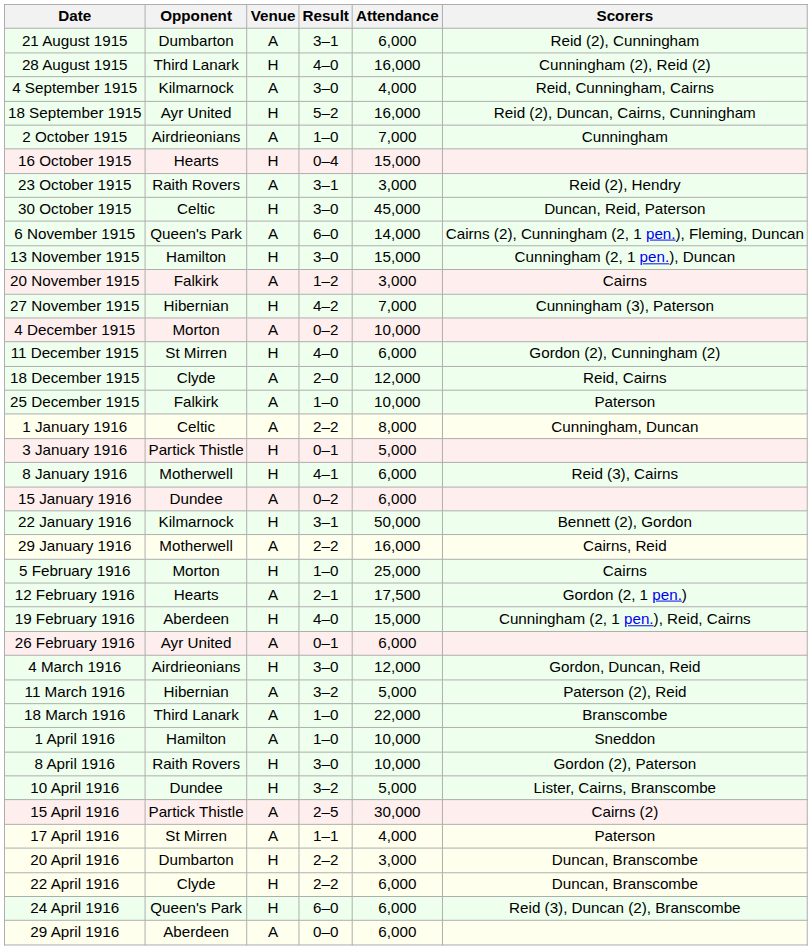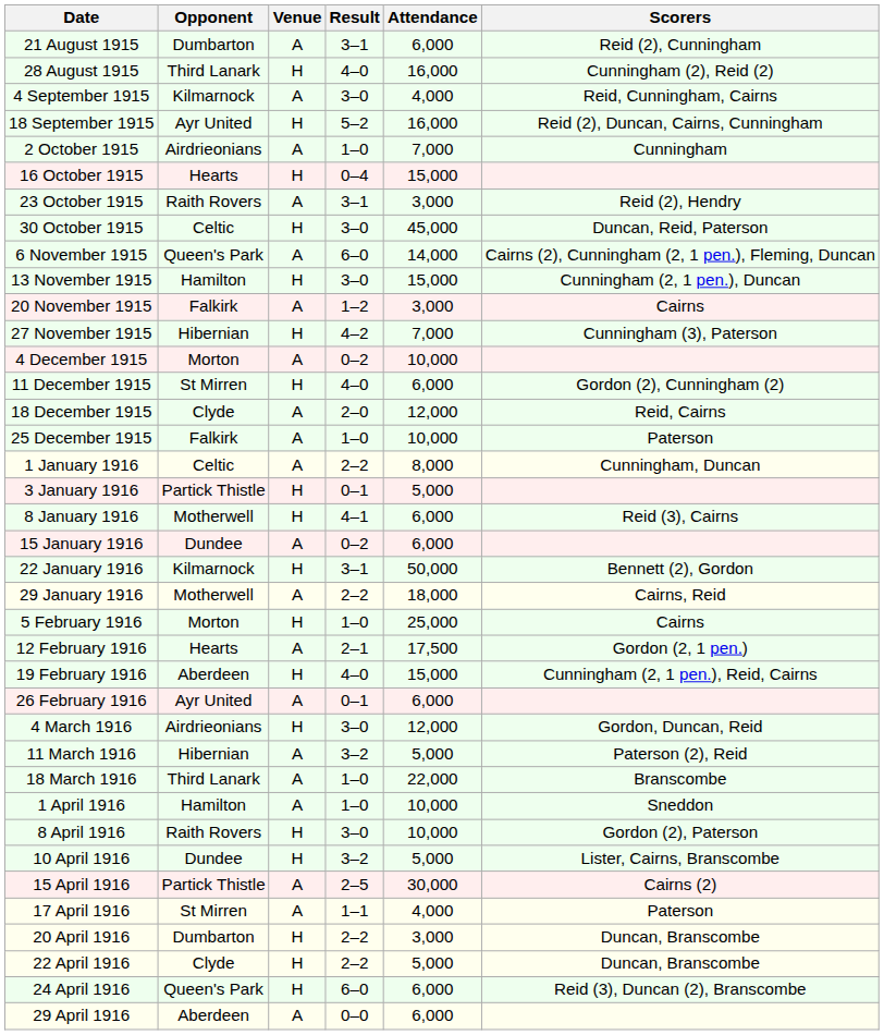 <table class="wikitable sortable" style="font-size:100%; text-align:center">
 <tr>
 <th>Date</th>
 <th>Opponent</th>
 <th>Venue</th>
 <th>Result</th>
 <th>Attendance</th>
 <th>Scorers</th>
 </tr>
 <tr bgcolor = "#EEFFEE">
 <td>21 August 1915</td>
 <td>Dumbarton</td>
 <td>A</td>
 <td>3–1</td>
 <td>6,000</td>
 <td>Reid (2), Cunningham</td>
 </tr>
 <tr bgcolor = "#EEFFEE">
 <td>28 August 1915</td>
 <td>Third Lanark</td>
 <td>H</td>
 <td>4–0</td>
 <td>16,000</td>
 <td>Cunningham (2), Reid (2)</td>
 </tr>
 <tr bgcolor = "#EEFFEE">
 <td>4 September 1915</td>
 <td>Kilmarnock</td>
 <td>A</td>
 <td>3–0</td>
 <td>4,000</td>
 <td>Reid, Cunningham, Cairns</td>
 </tr>
 <tr bgcolor = "#EEFFEE">
 <td>18 September 1915</td>
 <td>Ayr United</td>
 <td>H</td>
 <td>5–2</td>
 <td>16,000</td>
 <td>Reid (2), Duncan, Cairns, Cunningham</td>
 </tr>
 <tr bgcolor = "#EEFFEE">
 <td>2 October 1915</td>
 <td>Airdrieonians</td>
 <td>A</td>
 <td>1–0</td>
 <td>7,000</td>
 <td>Cunningham</td>
 </tr>
 <tr bgcolor = "#FFEEEE">
 <td>16 October 1915</td>
 <td>Hearts</td>
 <td>H</td>
 <td>0–4</td>
 <td>15,000</td>
 <td></td>
 </tr>
 <tr bgcolor = "#EEFFEE">
 <td>23 October 1915</td>
 <td>Raith Rovers</td>
 <td>A</td>
 <td>3–1</td>
 <td>3,000</td>
 <td>Reid (2), Hendry</td>
 </tr>
 <tr bgcolor = "#EEFFEE">
 <td>30 October 1915</td>
 <td>Celtic</td>
 <td>H</td>
 <td>3–0</td>
 <td>45,000</td>
 <td>Duncan, Reid, Paterson</td>
 </tr>
 <tr bgcolor = "#EEFFEE">
 <td>6 November 1915</td>
 <td>Queen's Park</td>
 <td>A</td>
 <td>6–0</td>
 <td>14,000</td>
 <td>Cairns (2), Cunningham (2, 1 <a href='#'>pen.</a>), Fleming, Duncan</td>
 </tr>
 <tr bgcolor = "#EEFFEE">
 <td>13 November 1915</td>
 <td>Hamilton</td>
 <td>H</td>
 <td>3–0</td>
 <td>15,000</td>
 <td>Cunningham (2, 1 <a href='#'>pen.</a>), Duncan</td>
 </tr>
 <tr bgcolor = "#FFEEEE">
 <td>20 November 1915</td>
 <td>Falkirk</td>
 <td>A</td>
 <td>1–2</td>
 <td>3,000</td>
 <td>Cairns</td>
 </tr>
 <tr bgcolor = "#EEFFEE">
 <td>27 November 1915</td>
 <td>Hibernian</td>
 <td>H</td>
 <td>4–2</td>
 <td>7,000</td>
 <td>Cunningham (3), Paterson</td>
 </tr>
 <tr bgcolor = "#FFEEEE">
 <td>4 December 1915</td>
 <td>Morton</td>
 <td>A</td>
 <td>0–2</td>
 <td>10,000</td>
 <td></td>
 </tr>
 <tr bgcolor = "#EEFFEE">
 <td>11 December 1915</td>
 <td>St Mirren</td>
 <td>H</td>
 <td>4–0</td>
 <td>6,000</td>
 <td>Gordon (2), Cunningham (2)</td>
 </tr>
 <tr bgcolor = "#EEFFEE">
 <td>18 December 1915</td>
 <td>Clyde</td>
 <td>A</td>
 <td>2–0</td>
 <td>12,000</td>
 <td>Reid, Cairns</td>
 </tr>
 <tr bgcolor = "#EEFFEE">
 <td>25 December 1915</td>
 <td>Falkirk</td>
 <td>A</td>
 <td>1–0</td>
 <td>10,000</td>
 <td>Paterson</td>
 </tr>
 <tr bgcolor = "#FFFFEE">
 <td>1 January 1916</td>
 <td>Celtic</td>
 <td>A</td>
 <td>2–2</td>
 <td>8,000</td>
 <td>Cunningham, Duncan</td>
 </tr>
 <tr bgcolor = "#FFEEEE">
 <td>3 January 1916</td>
 <td>Partick Thistle</td>
 <td>H</td>
 <td>0–1</td>
 <td>5,000</td>
 <td></td>
 </tr>
 <tr bgcolor = "#EEFFEE">
 <td>8 January 1916</td>
 <td>Motherwell</td>
 <td>H</td>
 <td>4–1</td>
 <td>6,000</td>
 <td>Reid (3), Cairns</td>
 </tr>
 <tr bgcolor = "#FFEEEE">
 <td>15 January 1916</td>
 <td>Dundee</td>
 <td>A</td>
 <td>0–2</td>
 <td>6,000</td>
 <td></td>
 </tr>
 <tr bgcolor = "#EEFFEE">
 <td>22 January 1916</td>
 <td>Kilmarnock</td>
 <td>H</td>
 <td>3–1</td>
 <td>50,000</td>
 <td>Bennett (2), Gordon</td>
 </tr>
 <tr bgcolor = "#FFFFEE">
 <td>29 January 1916</td>
 <td>Motherwell</td>
 <td>A</td>
 <td>2–2</td>
-<td>16,000</td>
+<td>18,000</td>
 <td>Cairns, Reid</td>
 </tr>
 <tr bgcolor = "#EEFFEE">
 <td>5 February 1916</td>
 <td>Morton</td>
 <td>H</td>
 <td>1–0</td>
 <td>25,000</td>
 <td>Cairns</td>
 </tr>
 <tr bgcolor = "#EEFFEE">
 <td>12 February 1916</td>
 <td>Hearts</td>
 <td>A</td>
 <td>2–1</td>
 <td>17,500</td>
 <td>Gordon (2, 1 <a href='#'>pen.</a>)</td>
 </tr>
 <tr bgcolor = "#EEFFEE">
 <td>19 February 1916</td>
 <td>Aberdeen</td>
 <td>H</td>
 <td>4–0</td>
 <td>15,000</td>
 <td>Cunningham (2, 1 <a href='#'>pen.</a>), Reid, Cairns</td>
 </tr>
 <tr bgcolor = "#FFEEEE">
 <td>26 February 1916</td>
 <td>Ayr United</td>
 <td>A</td>
 <td>0–1</td>
 <td>6,000</td>
 <td></td>
 </tr>
 <tr bgcolor = "#EEFFEE">
 <td>4 March 1916</td>
 <td>Airdrieonians</td>
 <td>H</td>
 <td>3–0</td>
 <td>12,000</td>
 <td>Gordon, Duncan, Reid</td>
 </tr>
 <tr bgcolor = "#EEFFEE">
 <td>11 March 1916</td>
 <td>Hibernian</td>
 <td>A</td>
 <td>3–2</td>
 <td>5,000</td>
 <td>Paterson (2), Reid</td>
 </tr>
 <tr bgcolor = "#EEFFEE">
 <td>18 March 1916</td>
 <td>Third Lanark</td>
 <td>A</td>
 <td>1–0</td>
 <td>22,000</td>
 <td>Branscombe</td>
 </tr>
 <tr bgcolor = "#EEFFEE">
 <td>1 April 1916</td>
 <td>Hamilton</td>
 <td>A</td>
 <td>1–0</td>
 <td>10,000</td>
 <td>Sneddon</td>
 </tr>
 <tr bgcolor = "#EEFFEE">
 <td>8 April 1916</td>
 <td>Raith Rovers</td>
 <td>H</td>
 <td>3–0</td>
 <td>10,000</td>
 <td>Gordon (2), Paterson</td>
 </tr>
 <tr bgcolor = "#EEFFEE">
 <td>10 April 1916</td>
 <td>Dundee</td>
 <td>H</td>
 <td>3–2</td>
 <td>5,000</td>
 <td>Lister, Cairns, Branscombe</td>
 </tr>
 <tr bgcolor = "#FFEEEE">
 <td>15 April 1916</td>
 <td>Partick Thistle</td>
 <td>A</td>
 <td>2–5</td>
 <td>30,000</td>
 <td>Cairns (2)</td>
 </tr>
 <tr bgcolor = "#FFFFEE">
 <td>17 April 1916</td>
 <td>St Mirren</td>
 <td>A</td>
 <td>1–1</td>
 <td>4,000</td>
 <td>Paterson</td>
 </tr>
 <tr bgcolor = "#FFFFEE">
 <td>20 April 1916</td>
 <td>Dumbarton</td>
 <td>H</td>
 <td>2–2</td>
 <td>3,000</td>
 <td>Duncan, Branscombe</td>
 </tr>
 <tr bgcolor = "#FFFFEE">
 <td>22 April 1916</td>
 <td>Clyde</td>
 <td>H</td>
 <td>2–2</td>
-<td>6,000</td>
+<td>5,000</td>
 <td>Duncan, Branscombe</td>
 </tr>
 <tr bgcolor = "#EEFFEE">
 <td>24 April 1916</td>
 <td>Queen's Park</td>
 <td>H</td>
 <td>6–0</td>
 <td>6,000</td>
 <td>Reid (3), Duncan (2), Branscombe</td>
 </tr>
 <tr bgcolor = "#FFFFEE">
 <td>29 April 1916</td>
 <td>Aberdeen</td>
 <td>A</td>
 <td>0–0</td>
 <td>6,000</td>
 <td></td>
 </tr>
 </table>
